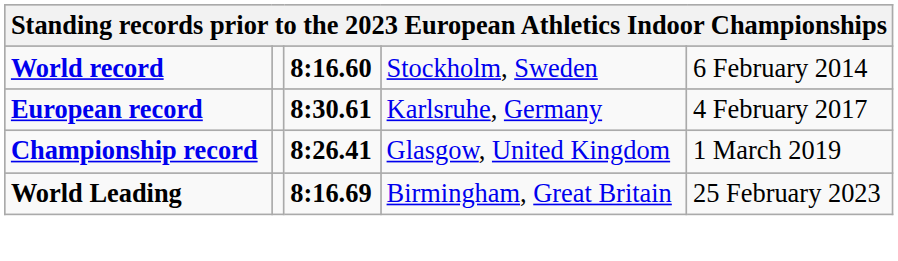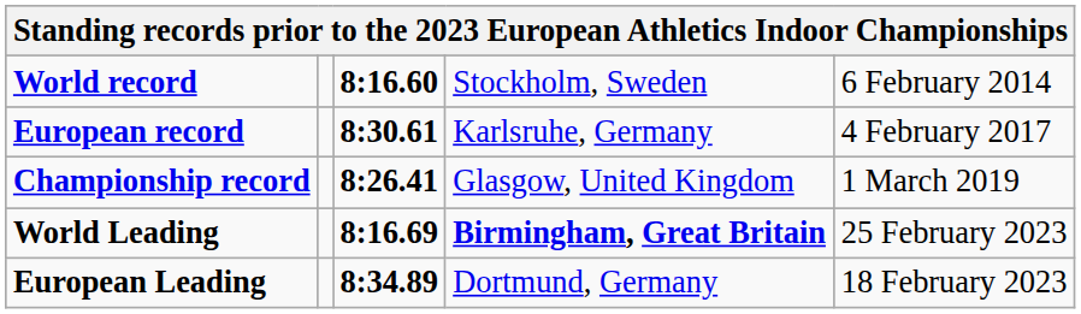 <table class="wikitable">
 <tr>
 <th colspan="5">Standing records prior to the 2023 European Athletics Indoor Championships</th>
 </tr>
 <tr>
 <td><strong><a href='#'>World record</a></strong></td>
 <td></td>
 <td><strong>8:16.60</strong></td>
 <td><a href='#'>Stockholm</a>, <a href='#'>Sweden</a></td>
 <td>6 February 2014</td>
 </tr>
 <tr>
 <td><strong><a href='#'>European record</a></strong></td>
 <td></td>
 <td><strong>8:30.61</strong></td>
 <td><a href='#'>Karlsruhe</a>, <a href='#'>Germany</a></td>
 <td>4 February 2017</td>
 </tr>
 <tr>
 <td><strong><a href='#'>Championship record</a></strong></td>
 <td></td>
 <td><strong>8:26.41</strong></td>
 <td><a href='#'>Glasgow</a>, <a href='#'>United Kingdom</a></td>
 <td>1 March 2019</td>
 </tr>
 <tr>
 <td><strong>World Leading</strong></td>
 <td></td>
 <td><strong>8:16.69</strong></td>
-<td><a href='#'>Birmingham</a>, <a href='#'>Great Britain</a></td>
+<td><strong><a href='#'>Birmingham</a>, <a href='#'>Great Britain</a></strong></td>
 <td>25 February 2023</td>
 </tr>
+<tr>
+<td><strong>European Leading</strong></td>
+<td></td>
+<td><strong>8:34.89</strong></td>
+<td><a href='#'>Dortmund</a>, <a href='#'>Germany</a></td>
+<td>18 February 2023</td>
+</tr>
 </table>
